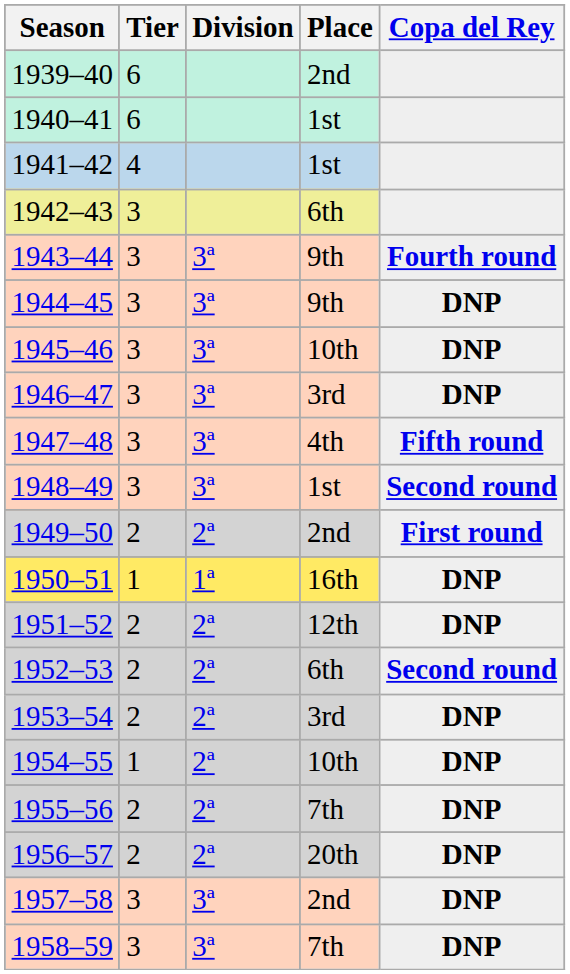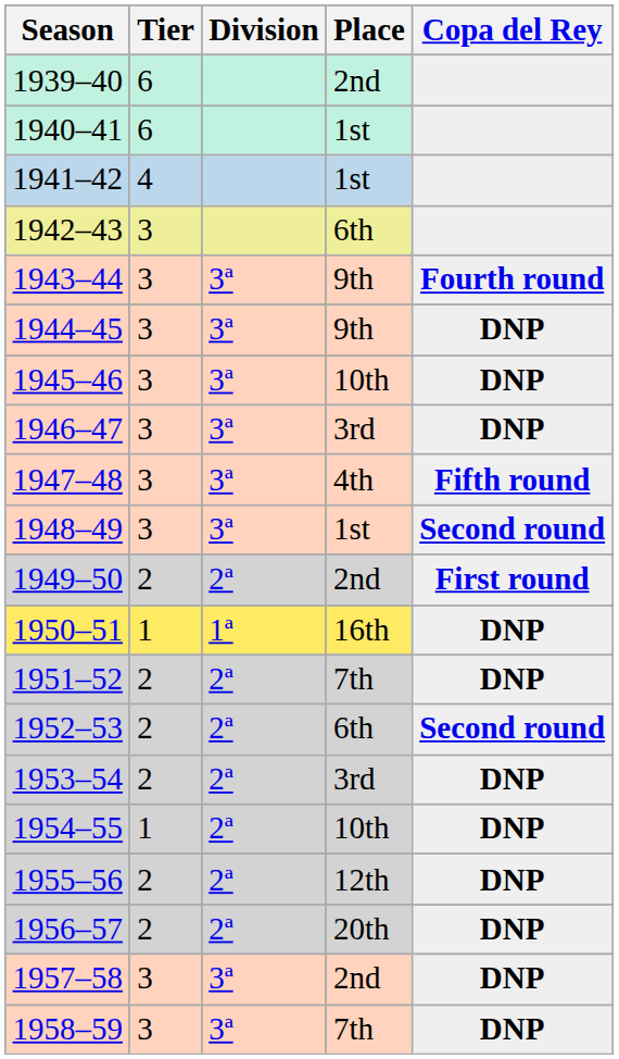 <table class="wikitable">
 <tr>
 <th>Season</th>
 <th>Tier</th>
 <th>Division</th>
 <th>Place</th>
 <th><a href='#'>Copa del Rey</a></th>
 </tr>
 <tr>
 <td style="background:#C0F2DF;">1939–40</td>
 <td style="background:#C0F2DF;">6</td>
 <td style="background:#C0F2DF;"></td>
 <td style="background:#C0F2DF;">2nd</td>
 <th style="background:#efefef;"></th>
 </tr>
 <tr>
 <td style="background:#C0F2DF;">1940–41</td>
 <td style="background:#C0F2DF;">6</td>
 <td style="background:#C0F2DF;"></td>
 <td style="background:#C0F2DF;">1st</td>
 <th style="background:#efefef;"></th>
 </tr>
 <tr>
 <td style="background:#BBD7EC;">1941–42</td>
 <td style="background:#BBD7EC;">4</td>
 <td style="background:#BBD7EC;"></td>
 <td style="background:#BBD7EC;">1st</td>
 <th style="background:#efefef;"></th>
 </tr>
 <tr>
 <td style="background:#EFEF99;">1942–43</td>
 <td style="background:#EFEF99;">3</td>
 <td style="background:#EFEF99;"></td>
 <td style="background:#EFEF99;">6th</td>
 <th style="background:#efefef;"></th>
 </tr>
 <tr>
 <td style="background:#FFD3BD;"><a href='#'>1943–44</a></td>
 <td style="background:#FFD3BD;">3</td>
 <td style="background:#FFD3BD;"><a href='#'>3ª</a></td>
 <td style="background:#FFD3BD;">9th</td>
 <th style="background:#efefef;"><a href='#'>Fourth round</a></th>
 </tr>
 <tr>
 <td style="background:#FFD3BD;"><a href='#'>1944–45</a></td>
 <td style="background:#FFD3BD;">3</td>
 <td style="background:#FFD3BD;"><a href='#'>3ª</a></td>
 <td style="background:#FFD3BD;">9th</td>
 <th style="background:#efefef;">DNP</th>
 </tr>
 <tr>
 <td style="background:#FFD3BD;"><a href='#'>1945–46</a></td>
 <td style="background:#FFD3BD;">3</td>
 <td style="background:#FFD3BD;"><a href='#'>3ª</a></td>
 <td style="background:#FFD3BD;">10th</td>
 <th style="background:#efefef;">DNP</th>
 </tr>
 <tr>
 <td style="background:#FFD3BD;"><a href='#'>1946–47</a></td>
 <td style="background:#FFD3BD;">3</td>
 <td style="background:#FFD3BD;"><a href='#'>3ª</a></td>
 <td style="background:#FFD3BD;">3rd</td>
 <th style="background:#efefef;">DNP</th>
 </tr>
 <tr>
 <td style="background:#FFD3BD;"><a href='#'>1947–48</a></td>
 <td style="background:#FFD3BD;">3</td>
 <td style="background:#FFD3BD;"><a href='#'>3ª</a></td>
 <td style="background:#FFD3BD;">4th</td>
 <th style="background:#efefef;"><a href='#'>Fifth round</a></th>
 </tr>
 <tr>
 <td style="background:#FFD3BD;"><a href='#'>1948–49</a></td>
 <td style="background:#FFD3BD;">3</td>
 <td style="background:#FFD3BD;"><a href='#'>3ª</a></td>
 <td style="background:#FFD3BD;">1st</td>
 <th style="background:#efefef;"><a href='#'>Second round</a></th>
 </tr>
 <tr>
 <td style="background:#D3D3D3;"><a href='#'>1949–50</a></td>
 <td style="background:#D3D3D3;">2</td>
 <td style="background:#D3D3D3;"><a href='#'>2ª</a></td>
 <td style="background:#D3D3D3;">2nd</td>
 <th style="background:#efefef;"><a href='#'>First round</a></th>
 </tr>
 <tr>
 <td style="background:#FFEA64;"><a href='#'>1950–51</a></td>
 <td style="background:#FFEA64;">1</td>
 <td style="background:#FFEA64;"><a href='#'>1ª</a></td>
 <td style="background:#FFEA64;">16th</td>
 <th style="background:#efefef;">DNP</th>
 </tr>
 <tr>
 <td style="background:#D3D3D3;"><a href='#'>1951–52</a></td>
 <td style="background:#D3D3D3;">2</td>
 <td style="background:#D3D3D3;"><a href='#'>2ª</a></td>
-<td style="background:#D3D3D3;">12th</td>
+<td style="background:#D3D3D3;">7th</td>
 <th style="background:#efefef;">DNP</th>
 </tr>
 <tr>
 <td style="background:#D3D3D3;"><a href='#'>1952–53</a></td>
 <td style="background:#D3D3D3;">2</td>
 <td style="background:#D3D3D3;"><a href='#'>2ª</a></td>
 <td style="background:#D3D3D3;">6th</td>
 <th style="background:#efefef;"><a href='#'>Second round</a></th>
 </tr>
 <tr>
 <td style="background:#D3D3D3;"><a href='#'>1953–54</a></td>
 <td style="background:#D3D3D3;">2</td>
 <td style="background:#D3D3D3;"><a href='#'>2ª</a></td>
 <td style="background:#D3D3D3;">3rd</td>
 <th style="background:#efefef;">DNP</th>
 </tr>
 <tr>
 <td style="background:#D3D3D3;"><a href='#'>1954–55</a></td>
 <td style="background:#D3D3D3;">1</td>
 <td style="background:#D3D3D3;"><a href='#'>2ª</a></td>
 <td style="background:#D3D3D3;">10th</td>
 <th style="background:#efefef;">DNP</th>
 </tr>
 <tr>
 <td style="background:#D3D3D3;"><a href='#'>1955–56</a></td>
 <td style="background:#D3D3D3;">2</td>
 <td style="background:#D3D3D3;"><a href='#'>2ª</a></td>
-<td style="background:#D3D3D3;">7th</td>
+<td style="background:#D3D3D3;">12th</td>
 <th style="background:#efefef;">DNP</th>
 </tr>
 <tr>
 <td style="background:#D3D3D3;"><a href='#'>1956–57</a></td>
 <td style="background:#D3D3D3;">2</td>
 <td style="background:#D3D3D3;"><a href='#'>2ª</a></td>
 <td style="background:#D3D3D3;">20th</td>
 <th style="background:#efefef;">DNP</th>
 </tr>
 <tr>
 <td style="background:#FFD3BD;"><a href='#'>1957–58</a></td>
 <td style="background:#FFD3BD;">3</td>
 <td style="background:#FFD3BD;"><a href='#'>3ª</a></td>
 <td style="background:#FFD3BD;">2nd</td>
 <th style="background:#efefef;">DNP</th>
 </tr>
 <tr>
 <td style="background:#FFD3BD;"><a href='#'>1958–59</a></td>
 <td style="background:#FFD3BD;">3</td>
 <td style="background:#FFD3BD;"><a href='#'>3ª</a></td>
 <td style="background:#FFD3BD;">7th</td>
 <th style="background:#efefef;">DNP</th>
 </tr>
 </table>
